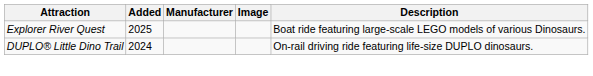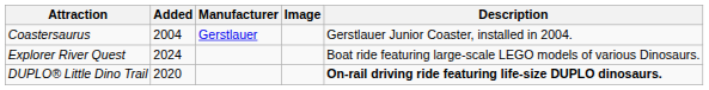 <table class="wikitable sortable">
 <tr>
 <th scope="col">Attraction</th>
 <th scope="col">Added</th>
 <th scope="col">Manufacturer</th>
 <th scope="col" class="unsortable">Image</th>
 <th scope="col" class="unsortable">Description</th>
 </tr>
 <tr>
+<td><em>Coastersaurus</em></td>
+<td>2004</td>
+<td><a href='#'>Gerstlauer</a></td>
+<td style="text-align:center;"></td>
+<td>Gerstlauer Junior Coaster, installed in 2004.</td>
+</tr>
+<tr>
 <td><em>Explorer River Quest</em></td>
-<td>2025</td>
+<td>2024</td>
 <td></td>
 <td style="text-align:center;"></td>
 <td>Boat ride featuring large-scale LEGO models of various Dinosaurs.</td>
 </tr>
 <tr>
 <td><em>DUPLO® Little Dino Trail</em></td>
-<td>2024</td>
+<td>2020</td>
 <td></td>
 <td></td>
-<td>On-rail driving ride featuring life-size DUPLO dinosaurs.</td>
+<td><strong>On-rail driving ride featuring life-size DUPLO dinosaurs.</strong></td>
 </tr>
 </table>
